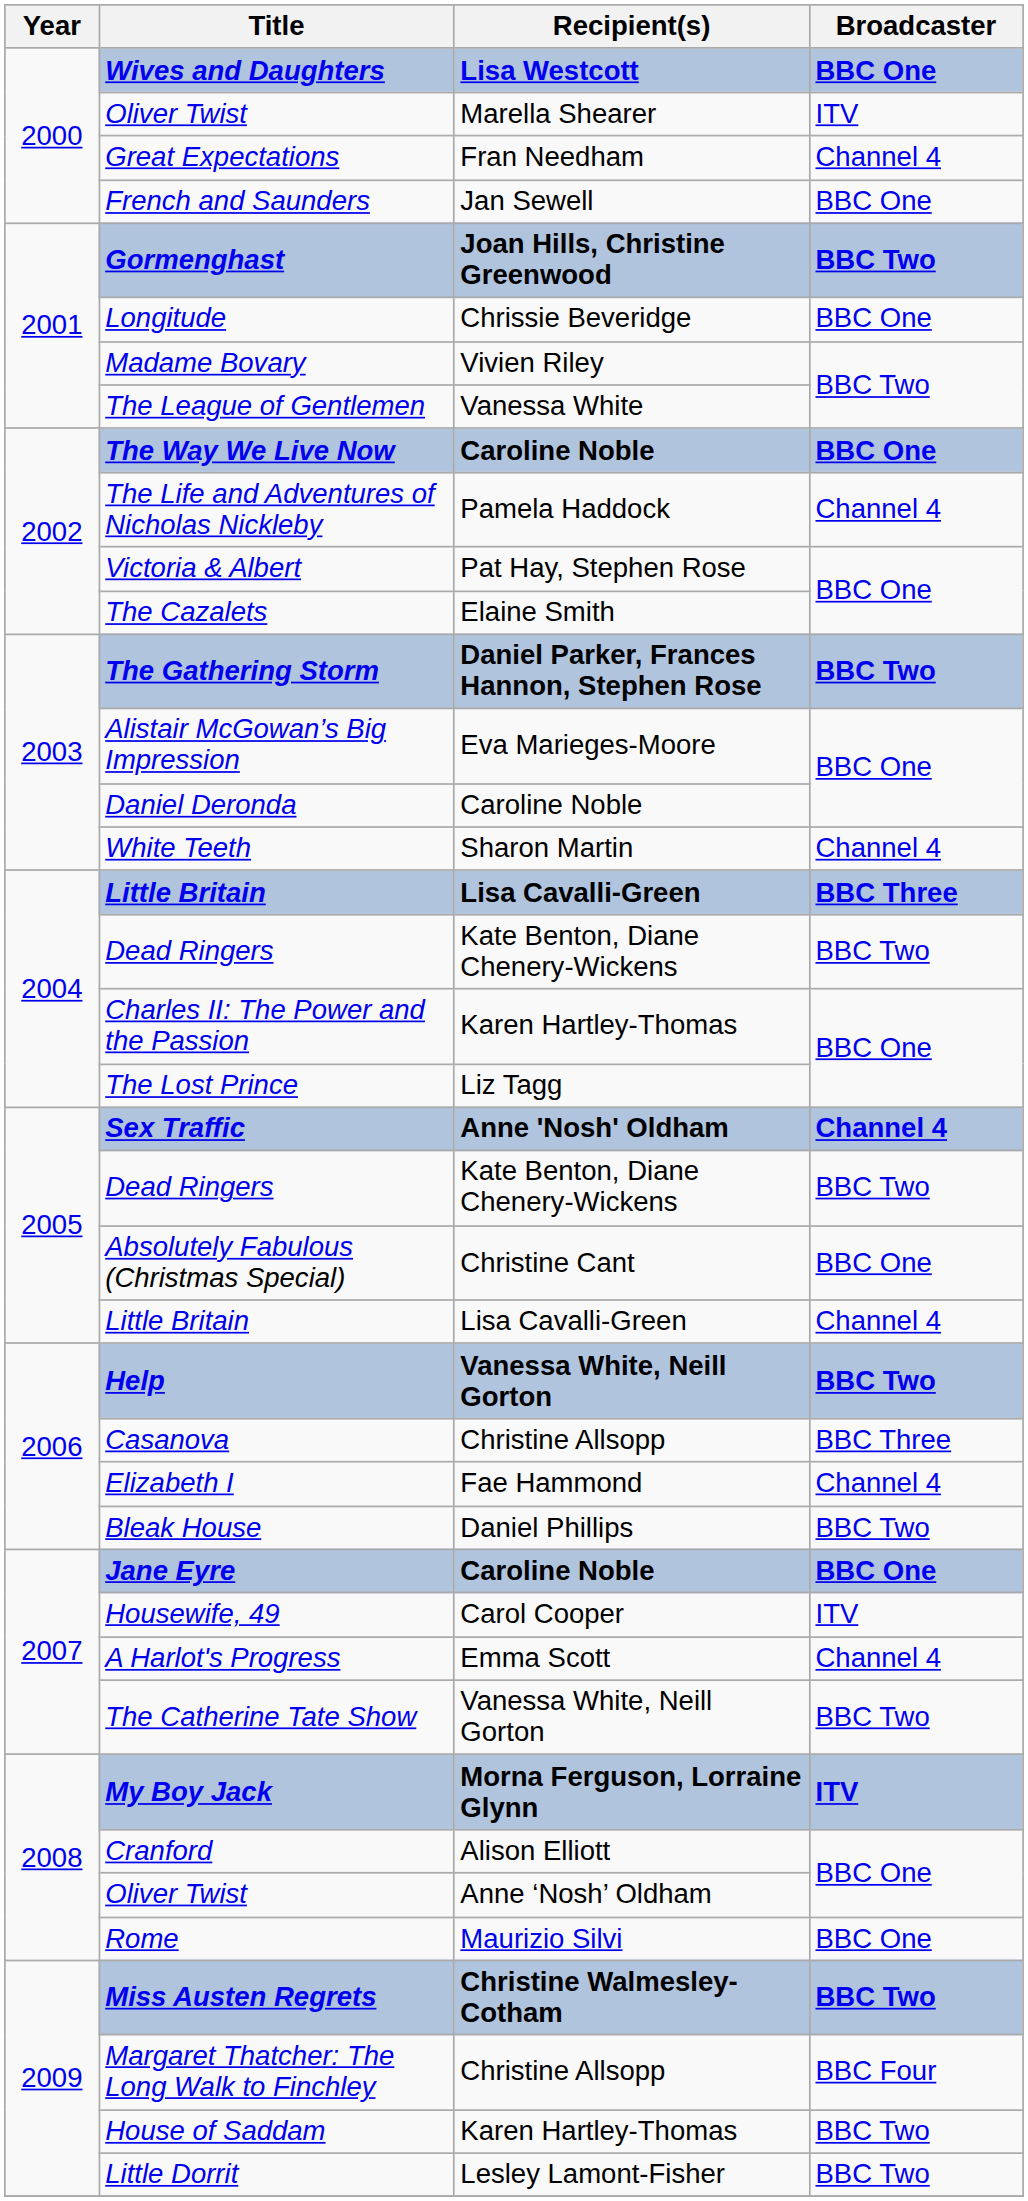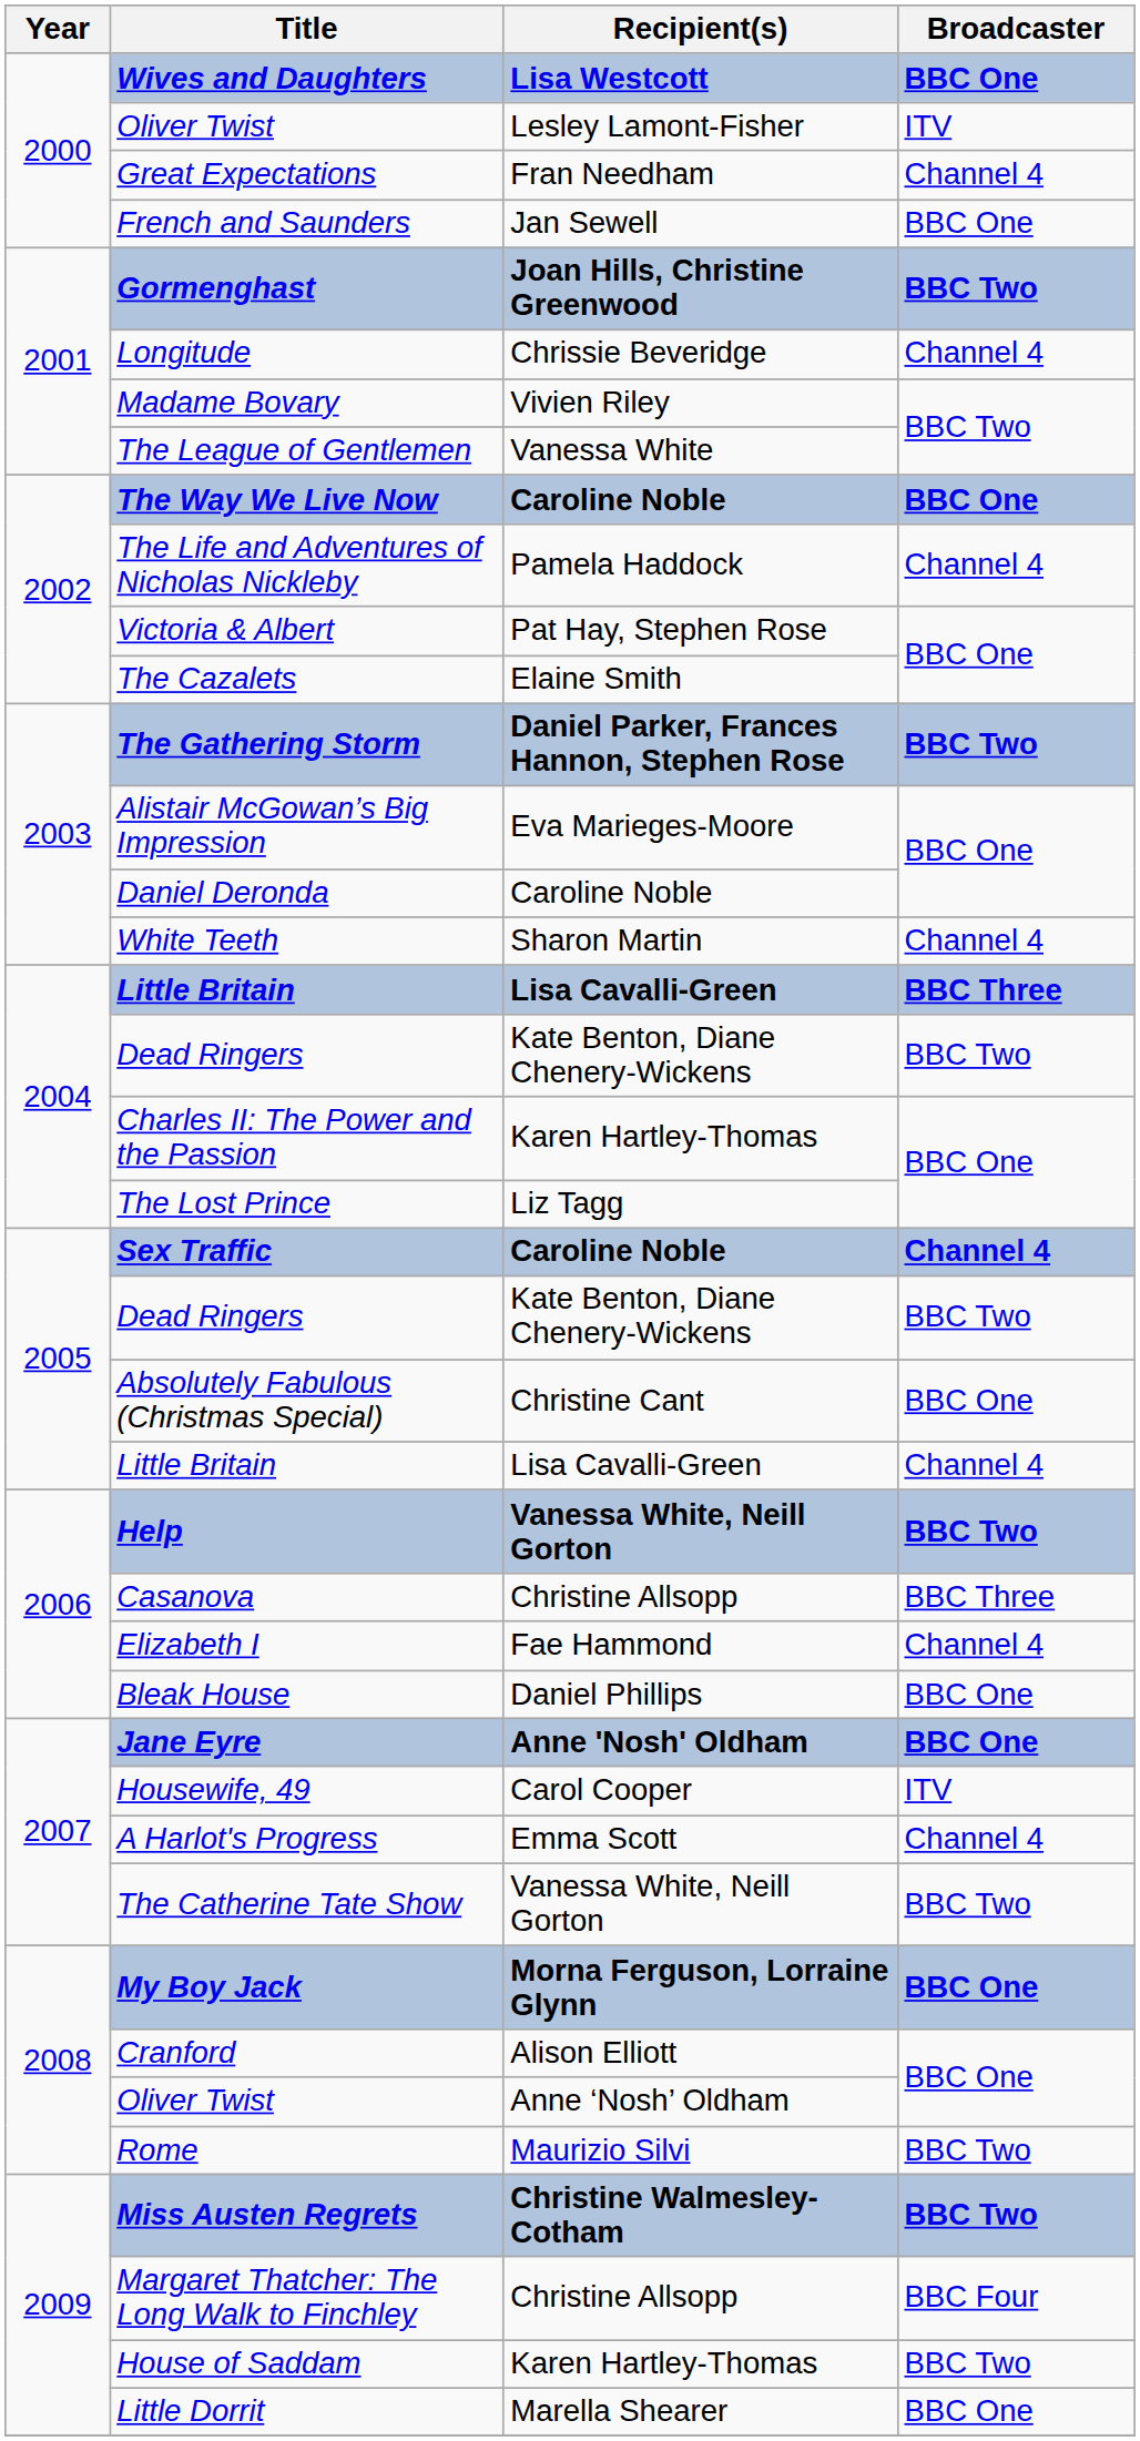 <table class="wikitable" width="95%">
 <tr>
 <th width=5%>Year</th>
 <th width=25%>Title</th>
 <th width=25%><strong>Recipient(s)</strong></th>
 <th width=10%><strong>Broadcaster</strong></th>
 </tr>
 <tr>
 <td rowspan="4" style="text-align:center;"><a href='#'>2000</a></td>
 <td style="background:#B0C4DE;"><strong><em><a href='#'>Wives and Daughters</a></em></strong></td>
 <td style="background:#B0C4DE;"><strong><a href='#'>Lisa Westcott</a></strong></td>
 <td style="background:#B0C4DE;"><strong><a href='#'>BBC One</a></strong></td>
 </tr>
 <tr>
 <td><em><a href='#'>Oliver Twist</a></em></td>
-<td>Marella Shearer</td>
+<td>Lesley Lamont-Fisher</td>
 <td><a href='#'>ITV</a></td>
 </tr>
 <tr>
 <td><em><a href='#'>Great Expectations</a></em></td>
 <td>Fran Needham</td>
 <td><a href='#'>Channel 4</a></td>
 </tr>
 <tr>
 <td><em><a href='#'>French and Saunders</a></em></td>
 <td>Jan Sewell</td>
 <td><a href='#'>BBC One</a></td>
 </tr>
 <tr>
 <td rowspan="4" style="text-align:center;"><a href='#'>2001</a></td>
 <td style="background:#B0C4DE;"><strong><em><a href='#'>Gormenghast</a></em></strong></td>
 <td style="background:#B0C4DE;"><strong>Joan Hills, Christine Greenwood</strong></td>
 <td style="background:#B0C4DE;"><strong><a href='#'>BBC Two</a></strong></td>
 </tr>
 <tr>
 <td><em><a href='#'>Longitude</a></em></td>
 <td>Chrissie Beveridge</td>
-<td><a href='#'>BBC One</a></td>
+<td><a href='#'>Channel 4</a></td>
 </tr>
 <tr>
 <td><em><a href='#'>Madame Bovary</a></em></td>
 <td>Vivien Riley</td>
 <td rowspan="2"><a href='#'>BBC Two</a></td>
 </tr>
 <tr>
 <td><em><a href='#'>The League of Gentlemen</a></em></td>
 <td>Vanessa White</td>
 </tr>
 <tr>
 <td rowspan="4" style="text-align:center;"><a href='#'>2002</a></td>
 <td style="background:#B0C4DE;"><strong><em><a href='#'>The Way We Live Now</a></em></strong></td>
 <td style="background:#B0C4DE;"><strong>Caroline Noble</strong></td>
 <td style="background:#B0C4DE;"><strong><a href='#'>BBC One</a></strong></td>
 </tr>
 <tr>
 <td><em><a href='#'>The Life and Adventures of Nicholas Nickleby</a></em></td>
 <td>Pamela Haddock</td>
 <td><a href='#'>Channel 4</a></td>
 </tr>
 <tr>
 <td><em><a href='#'>Victoria & Albert</a></em></td>
 <td>Pat Hay, Stephen Rose</td>
 <td rowspan="2"><a href='#'>BBC One</a></td>
 </tr>
 <tr>
 <td><em><a href='#'>The Cazalets</a></em></td>
 <td>Elaine Smith</td>
 </tr>
 <tr>
 <td rowspan="4" style="text-align:center;"><a href='#'>2003</a></td>
 <td style="background:#B0C4DE;"><strong><em><a href='#'>The Gathering Storm</a></em></strong></td>
 <td style="background:#B0C4DE;"><strong>Daniel Parker, Frances Hannon, Stephen Rose</strong></td>
 <td style="background:#B0C4DE;"><strong><a href='#'>BBC Two</a></strong></td>
 </tr>
 <tr>
 <td><em><a href='#'>Alistair McGowan’s Big Impression</a></em></td>
 <td>Eva Marieges-Moore</td>
 <td rowspan="2"><a href='#'>BBC One</a></td>
 </tr>
 <tr>
 <td><em><a href='#'>Daniel Deronda</a></em></td>
 <td>Caroline Noble</td>
 </tr>
 <tr>
 <td><em><a href='#'>White Teeth</a></em></td>
 <td>Sharon Martin</td>
 <td><a href='#'>Channel 4</a></td>
 </tr>
 <tr>
 <td rowspan="4" style="text-align:center;"><a href='#'>2004</a></td>
 <td style="background:#B0C4DE;"><strong><em><a href='#'>Little Britain</a></em></strong></td>
 <td style="background:#B0C4DE;"><strong>Lisa Cavalli-Green</strong></td>
 <td style="background:#B0C4DE;"><strong><a href='#'>BBC Three</a></strong></td>
 </tr>
 <tr>
 <td><em><a href='#'>Dead Ringers</a></em></td>
 <td>Kate Benton, Diane Chenery-Wickens</td>
 <td><a href='#'>BBC Two</a></td>
 </tr>
 <tr>
 <td><em><a href='#'>Charles II: The Power and the Passion</a></em></td>
 <td>Karen Hartley-Thomas</td>
 <td rowspan="2"><a href='#'>BBC One</a></td>
 </tr>
 <tr>
 <td><em><a href='#'>The Lost Prince</a></em></td>
 <td>Liz Tagg</td>
 </tr>
 <tr>
 <td rowspan="4" style="text-align:center;"><a href='#'>2005</a></td>
 <td style="background:#B0C4DE;"><strong><em><a href='#'>Sex Traffic</a></em></strong></td>
-<td style="background:#B0C4DE;"><strong>Anne 'Nosh' Oldham</strong></td>
+<td style="background:#B0C4DE;"><strong>Caroline Noble</strong></td>
 <td style="background:#B0C4DE;"><strong><a href='#'>Channel 4</a></strong></td>
 </tr>
 <tr>
 <td><em><a href='#'>Dead Ringers</a></em></td>
 <td>Kate Benton, Diane Chenery-Wickens</td>
 <td><a href='#'>BBC Two</a></td>
 </tr>
 <tr>
 <td><em><a href='#'>Absolutely Fabulous</a> (Christmas Special)</em></td>
 <td>Christine Cant</td>
 <td><a href='#'>BBC One</a></td>
 </tr>
 <tr>
 <td><em><a href='#'>Little Britain</a></em></td>
 <td>Lisa Cavalli-Green</td>
 <td><a href='#'>Channel 4</a></td>
 </tr>
 <tr>
 <td rowspan="4" style="text-align:center;"><a href='#'>2006</a></td>
 <td style="background:#B0C4DE;"><strong><em><a href='#'>Help</a></em></strong></td>
 <td style="background:#B0C4DE;"><strong>Vanessa White, Neill Gorton</strong></td>
 <td style="background:#B0C4DE;"><strong><a href='#'>BBC Two</a></strong></td>
 </tr>
 <tr>
 <td><em><a href='#'>Casanova</a></em></td>
 <td>Christine Allsopp</td>
 <td><a href='#'>BBC Three</a></td>
 </tr>
 <tr>
 <td><em><a href='#'>Elizabeth I</a></em></td>
 <td>Fae Hammond</td>
 <td><a href='#'>Channel 4</a></td>
 </tr>
 <tr>
 <td><em><a href='#'>Bleak House</a></em></td>
 <td>Daniel Phillips</td>
-<td><a href='#'>BBC Two</a></td>
+<td><a href='#'>BBC One</a></td>
 </tr>
 <tr>
 <td rowspan="4" style="text-align:center;"><a href='#'>2007</a></td>
 <td style="background:#B0C4DE;"><strong><em><a href='#'>Jane Eyre</a></em></strong></td>
-<td style="background:#B0C4DE;"><strong>Caroline Noble</strong></td>
+<td style="background:#B0C4DE;"><strong>Anne 'Nosh' Oldham</strong></td>
 <td style="background:#B0C4DE;"><strong><a href='#'>BBC One</a></strong></td>
 </tr>
 <tr>
 <td><em><a href='#'>Housewife, 49</a></em></td>
 <td>Carol Cooper</td>
 <td><a href='#'>ITV</a></td>
 </tr>
 <tr>
 <td><em><a href='#'>A Harlot's Progress</a></em></td>
 <td>Emma Scott</td>
 <td><a href='#'>Channel 4</a></td>
 </tr>
 <tr>
 <td><em><a href='#'>The Catherine Tate Show</a></em></td>
 <td>Vanessa White, Neill Gorton</td>
 <td><a href='#'>BBC Two</a></td>
 </tr>
 <tr>
 <td rowspan="4" style="text-align:center;"><a href='#'>2008</a></td>
 <td style="background:#B0C4DE;"><strong><em><a href='#'>My Boy Jack</a></em></strong></td>
 <td style="background:#B0C4DE;"><strong>Morna Ferguson, Lorraine Glynn</strong></td>
-<td style="background:#B0C4DE;"><strong><a href='#'>ITV</a></strong></td>
+<td style="background:#B0C4DE;"><strong><a href='#'>BBC One</a></strong></td>
 </tr>
 <tr>
 <td><em><a href='#'>Cranford</a></em></td>
 <td>Alison Elliott</td>
 <td rowspan="2"><a href='#'>BBC One</a></td>
 </tr>
 <tr>
 <td><em><a href='#'>Oliver Twist</a></em></td>
 <td>Anne ‘Nosh’ Oldham</td>
 </tr>
 <tr>
 <td><em><a href='#'>Rome</a></em></td>
 <td><a href='#'>Maurizio Silvi</a></td>
-<td><a href='#'>BBC One</a></td>
+<td><a href='#'>BBC Two</a></td>
 </tr>
 <tr>
 <td rowspan="4" style="text-align:center;"><a href='#'>2009</a></td>
 <td style="background:#B0C4DE;"><strong><em><a href='#'>Miss Austen Regrets</a></em></strong></td>
 <td style="background:#B0C4DE;"><strong>Christine Walmesley-Cotham</strong></td>
 <td style="background:#B0C4DE;"><strong><a href='#'>BBC Two</a></strong></td>
 </tr>
 <tr>
 <td><em><a href='#'>Margaret Thatcher: The Long Walk to Finchley</a></em></td>
 <td>Christine Allsopp</td>
 <td><a href='#'>BBC Four</a></td>
 </tr>
 <tr>
 <td><em><a href='#'>House of Saddam</a></em></td>
 <td>Karen Hartley-Thomas</td>
 <td><a href='#'>BBC Two</a></td>
 </tr>
 <tr>
 <td><em><a href='#'>Little Dorrit</a></em></td>
-<td>Lesley Lamont-Fisher</td>
-<td><a href='#'>BBC Two</a></td>
+<td>Marella Shearer</td>
+<td><a href='#'>BBC One</a></td>
 </tr>
 <tr>
 </tr>
 </table>
